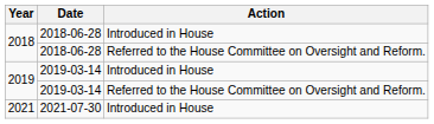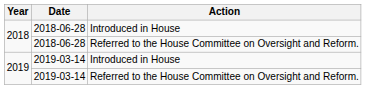 <table class="wikitable">
 <tr>
 <th>Year</th>
 <th>Date</th>
 <th>Action</th>
 </tr>
 <tr>
 <td rowspan="2">2018</td>
 <td>2018-06-28</td>
 <td>Introduced in House</td>
 </tr>
 <tr>
 <td>2018-06-28</td>
 <td>Referred to the House Committee on Oversight and Reform.</td>
 </tr>
 <tr>
 <td rowspan="2">2019</td>
 <td>2019-03-14</td>
 <td>Introduced in House</td>
 </tr>
 <tr>
 <td>2019-03-14</td>
 <td>Referred to the House Committee on Oversight and Reform.</td>
 </tr>
-<tr>
-<td>2021</td>
-<td>2021-07-30</td>
-<td>Introduced in House</td>
-</tr>
 </table>
